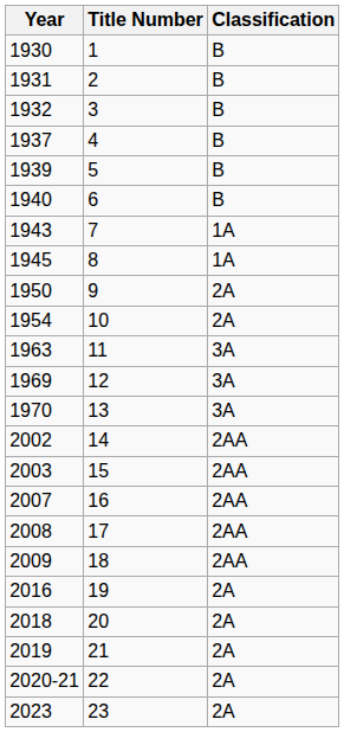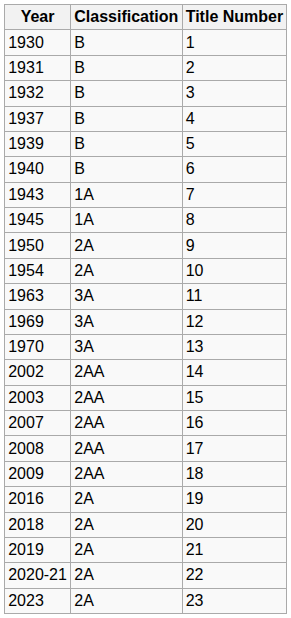 <table class="wikitable">
 <tr>
 <th>Year</th>
+<th>Classification</th>
 <th>Title Number</th>
-<th>Classification</th>
 </tr>
 <tr>
 <td>1930</td>
+<td>B</td>
 <td>1</td>
-<td>B</td>
 </tr>
 <tr>
 <td>1931</td>
+<td>B</td>
 <td>2</td>
-<td>B</td>
 </tr>
 <tr>
 <td>1932</td>
+<td>B</td>
 <td>3</td>
-<td>B</td>
 </tr>
 <tr>
 <td>1937</td>
+<td>B</td>
 <td>4</td>
-<td>B</td>
 </tr>
 <tr>
 <td>1939</td>
+<td>B</td>
 <td>5</td>
-<td>B</td>
 </tr>
 <tr>
 <td>1940</td>
+<td>B</td>
 <td>6</td>
-<td>B</td>
 </tr>
 <tr>
 <td>1943</td>
+<td>1A</td>
 <td>7</td>
-<td>1A</td>
 </tr>
 <tr>
 <td>1945</td>
+<td>1A</td>
 <td>8</td>
-<td>1A</td>
 </tr>
 <tr>
 <td>1950</td>
+<td>2A</td>
 <td>9</td>
-<td>2A</td>
 </tr>
 <tr>
 <td>1954</td>
+<td>2A</td>
 <td>10</td>
-<td>2A</td>
 </tr>
 <tr>
 <td>1963</td>
+<td>3A</td>
 <td>11</td>
-<td>3A</td>
 </tr>
 <tr>
 <td>1969</td>
+<td>3A</td>
 <td>12</td>
-<td>3A</td>
 </tr>
 <tr>
 <td>1970</td>
+<td>3A</td>
 <td>13</td>
-<td>3A</td>
 </tr>
 <tr>
 <td>2002</td>
+<td>2AA</td>
 <td>14</td>
-<td>2AA</td>
 </tr>
 <tr>
 <td>2003</td>
+<td>2AA</td>
 <td>15</td>
-<td>2AA</td>
 </tr>
 <tr>
 <td>2007</td>
+<td>2AA</td>
 <td>16</td>
-<td>2AA</td>
 </tr>
 <tr>
 <td>2008</td>
+<td>2AA</td>
 <td>17</td>
-<td>2AA</td>
 </tr>
 <tr>
 <td>2009</td>
+<td>2AA</td>
 <td>18</td>
-<td>2AA</td>
 </tr>
 <tr>
 <td>2016</td>
+<td>2A</td>
 <td>19</td>
-<td>2A</td>
 </tr>
 <tr>
 <td>2018</td>
+<td>2A</td>
 <td>20</td>
-<td>2A</td>
 </tr>
 <tr>
 <td>2019</td>
+<td>2A</td>
 <td>21</td>
-<td>2A</td>
 </tr>
 <tr>
 <td>2020-21</td>
+<td>2A</td>
 <td>22</td>
-<td>2A</td>
 </tr>
 <tr>
 <td>2023</td>
+<td>2A</td>
 <td>23</td>
-<td>2A</td>
 </tr>
 </table>
